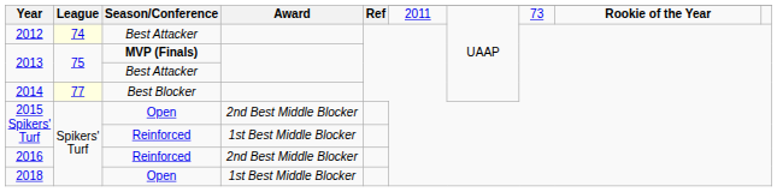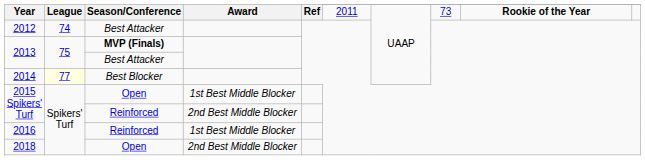 <table class="wikitable sortable" style="text-align:center" width="80%">
 <tr>
 <th style="width:5px;" rowspan="2">Year</th>
 <th style="width:25px;" rowspan="2">League</th>
 <th style="width:100px;" rowspan="2">Season/Conference</th>
 <th style="width:180px;" rowspan="2">Award</th>
 <th style="width:25px;" rowspan="2">Ref</th>
 </tr>
 <tr align=center>
 <td><a href='#'>2011</a></td>
 <td rowspan=5>UAAP</td>
 <td><a href='#'>73</a></td>
 <td><strong>Rookie of the Year</strong></td>
 <td></td>
 </tr>
 <tr align=center>
 <td rowspan=1><a href='#'>2012</a></td>
-<td rowspan=1 style="background: lightyellow;"><a href='#'>74</a></td>
+<td rowspan=1><a href='#'>74</a></td>
 <td><em>Best Attacker</em></td>
 <td rowspan=1></td>
 </tr>
 <tr align=center>
 <td rowspan=2><a href='#'>2013</a></td>
 <td rowspan=2><a href='#'>75</a></td>
 <td><strong>MVP (Finals)</strong></td>
 <td rowspan=2></td>
 </tr>
 <tr align=center>
 <td><em>Best Attacker</em></td>
 </tr>
 <tr align=center>
 <td><a href='#'>2014</a></td>
 <td style="background: lightyellow;"><a href='#'>77</a></td>
 <td><em>Best Blocker</em></td>
 <td></td>
 </tr>
 <tr align=center>
 <td rowspan=2><a href='#'>2015 Spikers' Turf</a></td>
 <td rowspan=4>Spikers' Turf</td>
 <td><a href='#'>Open</a></td>
+<td><em>1st Best Middle Blocker</em></td>
+<td></td>
+</tr>
+<tr align=center>
+<td><a href='#'>Reinforced</a></td>
 <td><em>2nd Best Middle Blocker</em></td>
 <td></td>
 </tr>
 <tr align=center>
+<td><a href='#'>2016</a></td>
 <td><a href='#'>Reinforced</a></td>
 <td><em>1st Best Middle Blocker</em></td>
 <td></td>
 </tr>
 <tr align=center>
-<td><a href='#'>2016</a></td>
-<td><a href='#'>Reinforced</a></td>
+<td><a href='#'>2018</a></td>
+<td><a href='#'>Open</a></td>
 <td><em>2nd Best Middle Blocker</em></td>
 <td></td>
 </tr>
-<tr align=center>
-<td><a href='#'>2018</a></td>
-<td><a href='#'>Open</a></td>
-<td><em>1st Best Middle Blocker</em></td>
-<td></td>
-</tr>
 </table>
